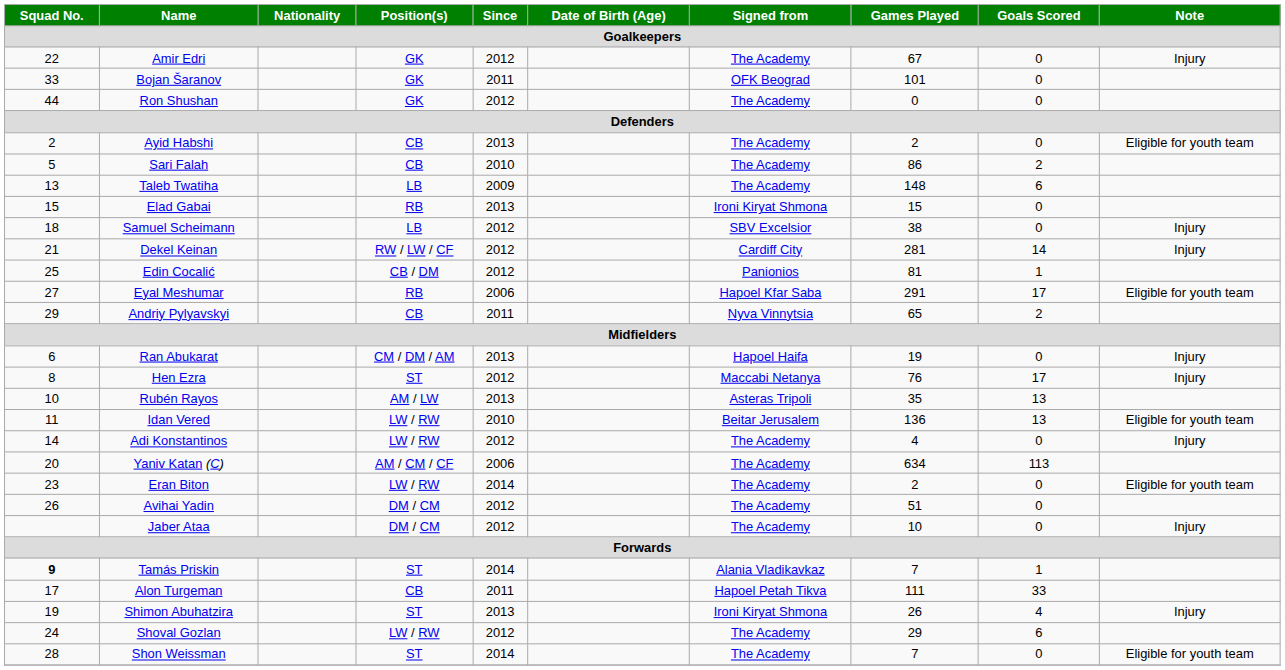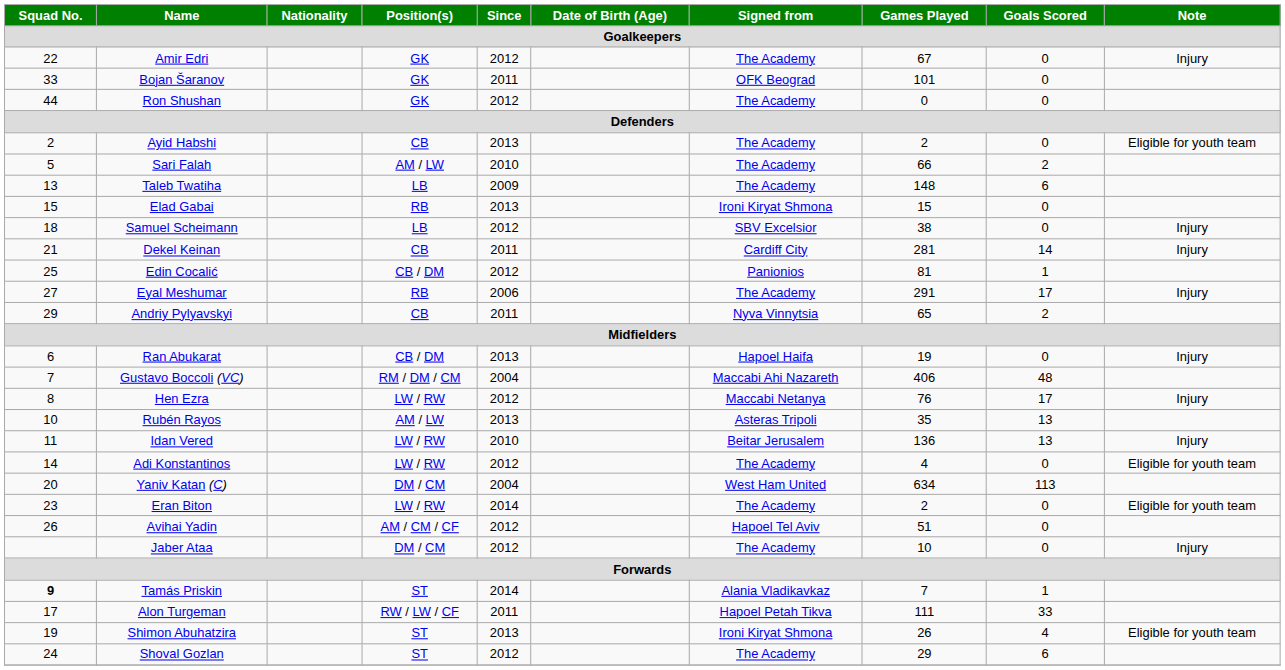 <table class="wikitable" style="text-align:center; font-size:80%; width:100%">
 <tr>
 <th style="background:green; color:white; text-align:center;">Squad No.</th>
 <th style="background:green; color:white; text-align:center;">Name</th>
 <th style="background:green; color:white; text-align:center;">Nationality</th>
 <th style="background:green; color:white; text-align:center;">Position(s)</th>
 <th style="background:green; color:white; text-align:center;">Since</th>
 <th style="background:green; color:white; text-align:center;">Date of Birth (Age)</th>
 <th style="background:green; color:white; text-align:center;">Signed from</th>
 <th style="background:green; color:white; text-align:center;">Games Played</th>
 <th style="background:green; color:white; text-align:center;">Goals Scored</th>
 <th style="background:green; color:white; text-align:center;">Note</th>
 </tr>
 <tr>
 <th colspan="10"  style="background:#dcdcdc; text-align:center;">Goalkeepers</th>
 </tr>
 <tr>
 <td>22</td>
 <td><a href='#'>Amir Edri</a></td>
 <td></td>
 <td><a href='#'>GK</a></td>
 <td>2012</td>
 <td></td>
 <td> <a href='#'>The Academy</a></td>
 <td>67</td>
 <td>0</td>
 <td>Injury</td>
 </tr>
 <tr>
 <td>33</td>
 <td><a href='#'>Bojan Šaranov</a></td>
 <td></td>
 <td><a href='#'>GK</a></td>
 <td>2011</td>
 <td></td>
 <td> <a href='#'>OFK Beograd</a></td>
 <td>101</td>
 <td>0</td>
 <td></td>
 </tr>
 <tr>
 <td>44</td>
 <td><a href='#'>Ron Shushan</a></td>
 <td></td>
 <td><a href='#'>GK</a></td>
 <td>2012</td>
 <td></td>
 <td> <a href='#'>The Academy</a></td>
 <td>0</td>
 <td>0</td>
 <td></td>
 </tr>
 <tr>
 <th colspan="10"  style="background:#dcdcdc; text-align:center;">Defenders</th>
 </tr>
 <tr>
 <td>2</td>
 <td><a href='#'>Ayid Habshi</a></td>
 <td></td>
 <td><a href='#'>CB</a></td>
 <td>2013</td>
 <td></td>
 <td> <a href='#'>The Academy</a></td>
 <td>2</td>
 <td>0</td>
 <td>Eligible for youth team</td>
 </tr>
 <tr>
 <td>5</td>
 <td><a href='#'>Sari Falah</a></td>
 <td></td>
-<td><a href='#'>CB</a></td>
+<td><a href='#'>AM</a> / <a href='#'>LW</a></td>
 <td>2010</td>
 <td></td>
 <td> <a href='#'>The Academy</a></td>
-<td>86</td>
+<td>66</td>
 <td>2</td>
 <td></td>
 </tr>
 <tr>
 <td>13</td>
 <td><a href='#'>Taleb Twatiha</a></td>
 <td></td>
 <td><a href='#'>LB</a></td>
 <td>2009</td>
 <td></td>
 <td> <a href='#'>The Academy</a></td>
 <td>148</td>
 <td>6</td>
 <td></td>
 </tr>
 <tr>
 <td>15</td>
 <td><a href='#'>Elad Gabai</a></td>
 <td></td>
 <td><a href='#'>RB</a></td>
 <td>2013</td>
 <td></td>
 <td> <a href='#'>Ironi Kiryat Shmona</a></td>
 <td>15</td>
 <td>0</td>
 <td></td>
 </tr>
 <tr>
 <td>18</td>
 <td><a href='#'>Samuel Scheimann</a></td>
 <td></td>
 <td><a href='#'>LB</a></td>
 <td>2012</td>
 <td></td>
 <td> <a href='#'>SBV Excelsior</a></td>
 <td>38</td>
 <td>0</td>
 <td>Injury</td>
 </tr>
 <tr>
 <td>21</td>
 <td><a href='#'>Dekel Keinan</a></td>
 <td></td>
-<td><a href='#'>RW</a> / <a href='#'>LW</a> / <a href='#'>CF</a></td>
-<td>2012</td>
+<td><a href='#'>CB</a></td>
+<td>2011</td>
 <td></td>
 <td> <a href='#'>Cardiff City</a></td>
 <td>281</td>
 <td>14</td>
 <td>Injury</td>
 </tr>
 <tr>
 <td>25</td>
 <td><a href='#'>Edin Cocalić</a></td>
 <td></td>
 <td><a href='#'>CB</a> /  <a href='#'>DM</a></td>
 <td>2012</td>
 <td></td>
 <td> <a href='#'>Panionios</a></td>
 <td>81</td>
 <td>1</td>
 <td></td>
 </tr>
 <tr>
 <td>27</td>
 <td><a href='#'>Eyal Meshumar</a></td>
 <td></td>
 <td><a href='#'>RB</a></td>
 <td>2006</td>
 <td></td>
-<td> <a href='#'>Hapoel Kfar Saba</a></td>
+<td> <a href='#'>The Academy</a></td>
 <td>291</td>
 <td>17</td>
-<td>Eligible for youth team</td>
+<td>Injury</td>
 </tr>
 <tr>
 <td>29</td>
 <td><a href='#'>Andriy Pylyavskyi</a></td>
 <td></td>
 <td><a href='#'>CB</a></td>
 <td>2011</td>
 <td></td>
 <td> <a href='#'>Nyva Vinnytsia</a></td>
 <td>65</td>
 <td>2</td>
 <td></td>
 </tr>
 <tr>
 <th colspan="10"  style="background:#dcdcdc; text-align:center;">Midfielders</th>
 </tr>
 <tr>
 <td>6</td>
 <td><a href='#'>Ran Abukarat</a></td>
 <td></td>
-<td><a href='#'>CM</a> / <a href='#'>DM</a> / <a href='#'>AM</a></td>
+<td><a href='#'>CB</a> /  <a href='#'>DM</a></td>
 <td>2013</td>
 <td></td>
 <td> <a href='#'>Hapoel Haifa</a></td>
 <td>19</td>
 <td>0</td>
 <td>Injury</td>
 </tr>
 <tr>
+<td>7</td>
+<td><a href='#'>Gustavo Boccoli</a> <em>(<a href='#'>VC</a>)</em></td>
+<td></td>
+<td><a href='#'>RM</a> / <a href='#'>DM</a> / <a href='#'>CM</a></td>
+<td>2004</td>
+<td></td>
+<td> <a href='#'>Maccabi Ahi Nazareth</a></td>
+<td>406</td>
+<td>48</td>
+<td></td>
+</tr>
+<tr>
 <td>8</td>
 <td><a href='#'>Hen Ezra</a></td>
 <td></td>
-<td><a href='#'>ST</a></td>
+<td><a href='#'>LW</a> / <a href='#'>RW</a></td>
 <td>2012</td>
 <td></td>
 <td> <a href='#'>Maccabi Netanya</a></td>
 <td>76</td>
 <td>17</td>
 <td>Injury</td>
 </tr>
 <tr>
 <td>10</td>
 <td><a href='#'>Rubén Rayos</a></td>
 <td></td>
 <td><a href='#'>AM</a> / <a href='#'>LW</a></td>
 <td>2013</td>
 <td></td>
 <td> <a href='#'>Asteras Tripoli</a></td>
 <td>35</td>
 <td>13</td>
 <td></td>
 </tr>
 <tr>
 <td>11</td>
 <td><a href='#'>Idan Vered</a></td>
 <td></td>
 <td><a href='#'>LW</a> / <a href='#'>RW</a></td>
 <td>2010</td>
 <td></td>
 <td> <a href='#'>Beitar Jerusalem</a></td>
 <td>136</td>
 <td>13</td>
-<td>Eligible for youth team</td>
+<td>Injury</td>
 </tr>
 <tr>
 <td>14</td>
 <td><a href='#'>Adi Konstantinos</a></td>
 <td></td>
 <td><a href='#'>LW</a> / <a href='#'>RW</a></td>
 <td>2012</td>
 <td></td>
 <td> <a href='#'>The Academy</a></td>
 <td>4</td>
 <td>0</td>
-<td>Injury</td>
+<td>Eligible for youth team</td>
 </tr>
 <tr>
 <td>20</td>
 <td><a href='#'>Yaniv Katan</a>  <em>(<a href='#'>C</a>)</em></td>
 <td></td>
-<td><a href='#'>AM</a> / <a href='#'>CM</a> / <a href='#'>CF</a></td>
-<td>2006</td>
+<td><a href='#'>DM</a> / <a href='#'>CM</a></td>
+<td>2004</td>
 <td></td>
-<td> <a href='#'>The Academy</a></td>
+<td> <a href='#'>West Ham United</a></td>
 <td>634</td>
 <td>113</td>
 <td></td>
 </tr>
 <tr>
 <td>23</td>
 <td><a href='#'>Eran Biton</a></td>
 <td></td>
 <td><a href='#'>LW</a> / <a href='#'>RW</a></td>
 <td>2014</td>
 <td></td>
 <td> <a href='#'>The Academy</a></td>
 <td>2</td>
 <td>0</td>
 <td>Eligible for youth team</td>
 </tr>
 <tr>
 <td>26</td>
 <td><a href='#'>Avihai Yadin</a></td>
 <td></td>
-<td><a href='#'>DM</a> / <a href='#'>CM</a></td>
+<td><a href='#'>AM</a> / <a href='#'>CM</a> / <a href='#'>CF</a></td>
 <td>2012</td>
 <td></td>
-<td> <a href='#'>The Academy</a></td>
+<td> <a href='#'>Hapoel Tel Aviv</a></td>
 <td>51</td>
 <td>0</td>
 <td></td>
 </tr>
 <tr>
 <td></td>
 <td><a href='#'>Jaber Ataa</a></td>
 <td></td>
 <td><a href='#'>DM</a> / <a href='#'>CM</a></td>
 <td>2012</td>
 <td></td>
 <td> <a href='#'>The Academy</a></td>
 <td>10</td>
 <td>0</td>
 <td>Injury</td>
 </tr>
 <tr>
 <th colspan="10"  style="background:#dcdcdc; text-align:center;">Forwards</th>
 </tr>
 <tr>
 <td><strong>9</strong></td>
 <td><a href='#'>Tamás Priskin</a></td>
 <td></td>
 <td><a href='#'>ST</a></td>
 <td>2014</td>
 <td></td>
 <td> <a href='#'>Alania Vladikavkaz</a></td>
 <td>7</td>
 <td>1</td>
 <td></td>
 </tr>
 <tr>
 <td>17</td>
 <td><a href='#'>Alon Turgeman</a></td>
 <td></td>
-<td><a href='#'>CB</a></td>
+<td><a href='#'>RW</a> / <a href='#'>LW</a> / <a href='#'>CF</a></td>
 <td>2011</td>
 <td></td>
 <td> <a href='#'>Hapoel Petah Tikva</a></td>
 <td>111</td>
 <td>33</td>
 <td></td>
 </tr>
 <tr>
 <td>19</td>
 <td><a href='#'>Shimon Abuhatzira</a></td>
 <td></td>
 <td><a href='#'>ST</a></td>
 <td>2013</td>
 <td></td>
 <td> <a href='#'>Ironi Kiryat Shmona</a></td>
 <td>26</td>
 <td>4</td>
-<td>Injury</td>
+<td>Eligible for youth team</td>
 </tr>
 <tr>
 <td>24</td>
 <td><a href='#'>Shoval Gozlan</a></td>
 <td></td>
-<td><a href='#'>LW</a> / <a href='#'>RW</a></td>
+<td><a href='#'>ST</a></td>
 <td>2012</td>
 <td></td>
 <td> <a href='#'>The Academy</a></td>
 <td>29</td>
 <td>6</td>
 <td></td>
 </tr>
 <tr>
-<td>28</td>
-<td><a href='#'>Shon Weissman</a></td>
-<td></td>
-<td><a href='#'>ST</a></td>
-<td>2014</td>
-<td></td>
-<td> <a href='#'>The Academy</a></td>
-<td>7</td>
-<td>0</td>
-<td>Eligible for youth team</td>
-</tr>
-<tr>
 </tr>
 </table>
